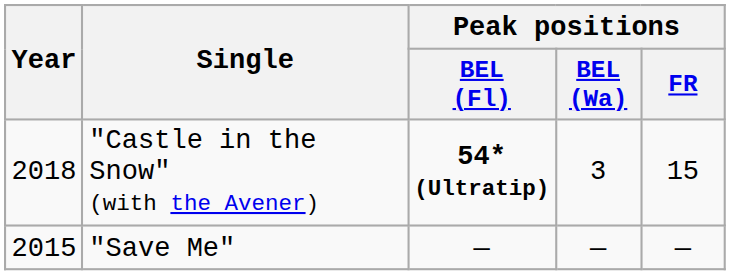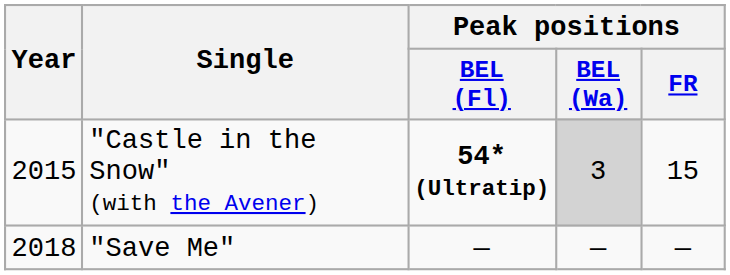 <table class="wikitable">
 <tr>
 <th align="center" rowspan="2" width="10">Year</th>
 <th align="center" rowspan="2" width="150">Single</th>
 <th align="center" colspan="4" width="20">Peak positions</th>
 </tr>
 <tr>
 <th scope="col" style="width:3em;font-size:90%;"><a href='#'>BEL<br>(Fl)</a><br></th>
 <th scope="col" style="width:3em;font-size:90%;"><a href='#'>BEL<br>(Wa)</a><br></th>
 <th scope="col" style="width:3em;font-size:90%;"><a href='#'>FR</a><br></th>
 </tr>
 <tr>
-<td style="text-align:center;">2018</td>
+<td style="text-align:center;">2015</td>
 <td>"Castle in the Snow"<br><small>(with <a href='#'>the Avener</a>)</small></td>
 <td style="text-align:center;"><strong>54*<br><small>(Ultratip)</small></strong></td>
-<td style="text-align:center;">3</td>
+<td style="background: lightgrey; text-align:center;">3</td>
 <td style="text-align:center;">15</td>
 </tr>
 <tr>
-<td>2015</td>
+<td>2018</td>
 <td>"Save Me"</td>
 <td style="text-align:center;">—</td>
 <td style="text-align:center;">—</td>
 <td style="text-align:center;">—</td>
 </tr>
 </table>
